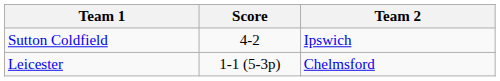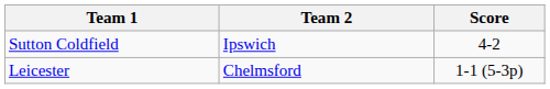 <table class="wikitable" style="font-size: 100%">
 <tr>
 <th width=200>Team 1</th>
+<th width=200>Team 2</th>
 <th width=100>Score</th>
-<th width=200>Team 2</th>
 </tr>
 <tr>
 <td><a href='#'>Sutton Coldfield</a></td>
+<td><a href='#'>Ipswich</a></td>
 <td align=center>4-2</td>
-<td><a href='#'>Ipswich</a></td>
 </tr>
 <tr>
 <td><a href='#'>Leicester</a></td>
+<td><a href='#'>Chelmsford</a></td>
 <td align=center>1-1 (5-3p)</td>
-<td><a href='#'>Chelmsford</a></td>
 </tr>
 </table>
